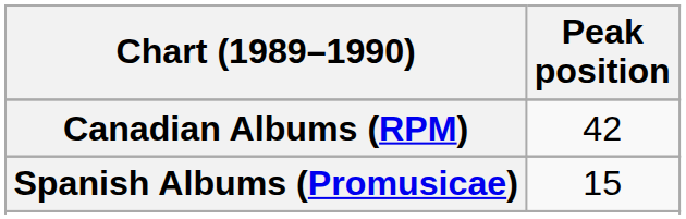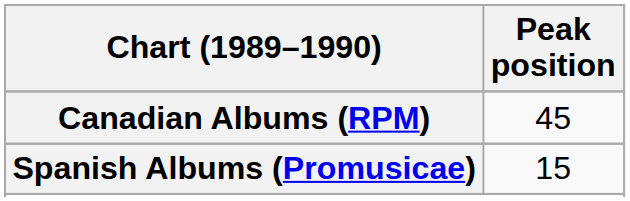 <table class="wikitable sortable plainrowheaders" style="text-align:center;">
 <tr>
 <th align="left">Chart (1989–1990)</th>
 <th align="center">Peak<br>position</th>
 </tr>
 <tr>
 </tr>
 <tr>
 <th scope="row">Canadian Albums (<a href='#'>RPM</a>)</th>
-<td align="center">42</td>
+<td align="center">45</td>
 </tr>
 <tr>
 </tr>
 <tr>
 </tr>
 <tr>
 </tr>
 <tr>
 </tr>
 <tr>
 <th scope="row">Spanish Albums (<a href='#'>Promusicae</a>)</th>
 <td align="center">15</td>
 </tr>
 <tr>
 </tr>
 <tr>
 </tr>
 <tr>
 </tr>
 <tr>
 </tr>
 <tr>
 </tr>
 <tr>
 </tr>
 <tr>
 </tr>
 </table>
